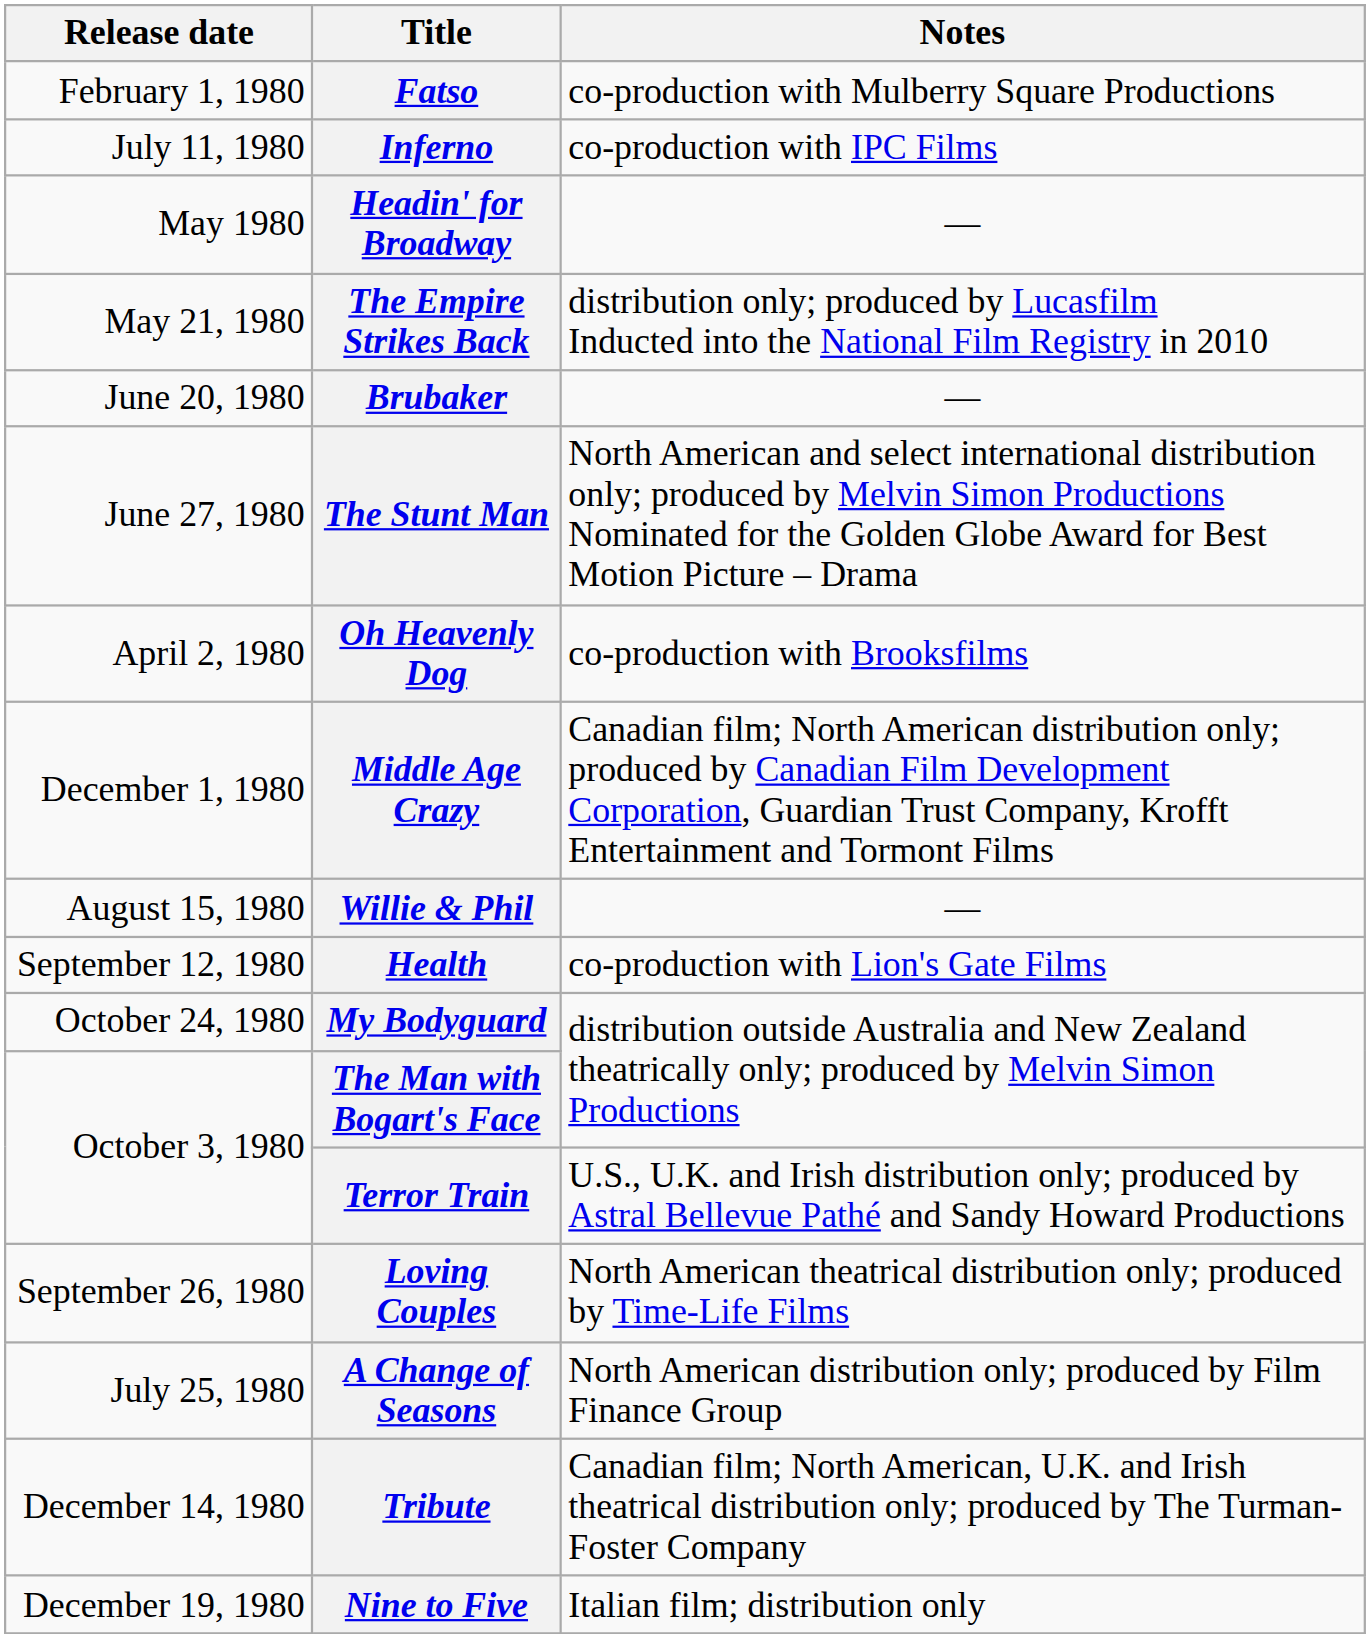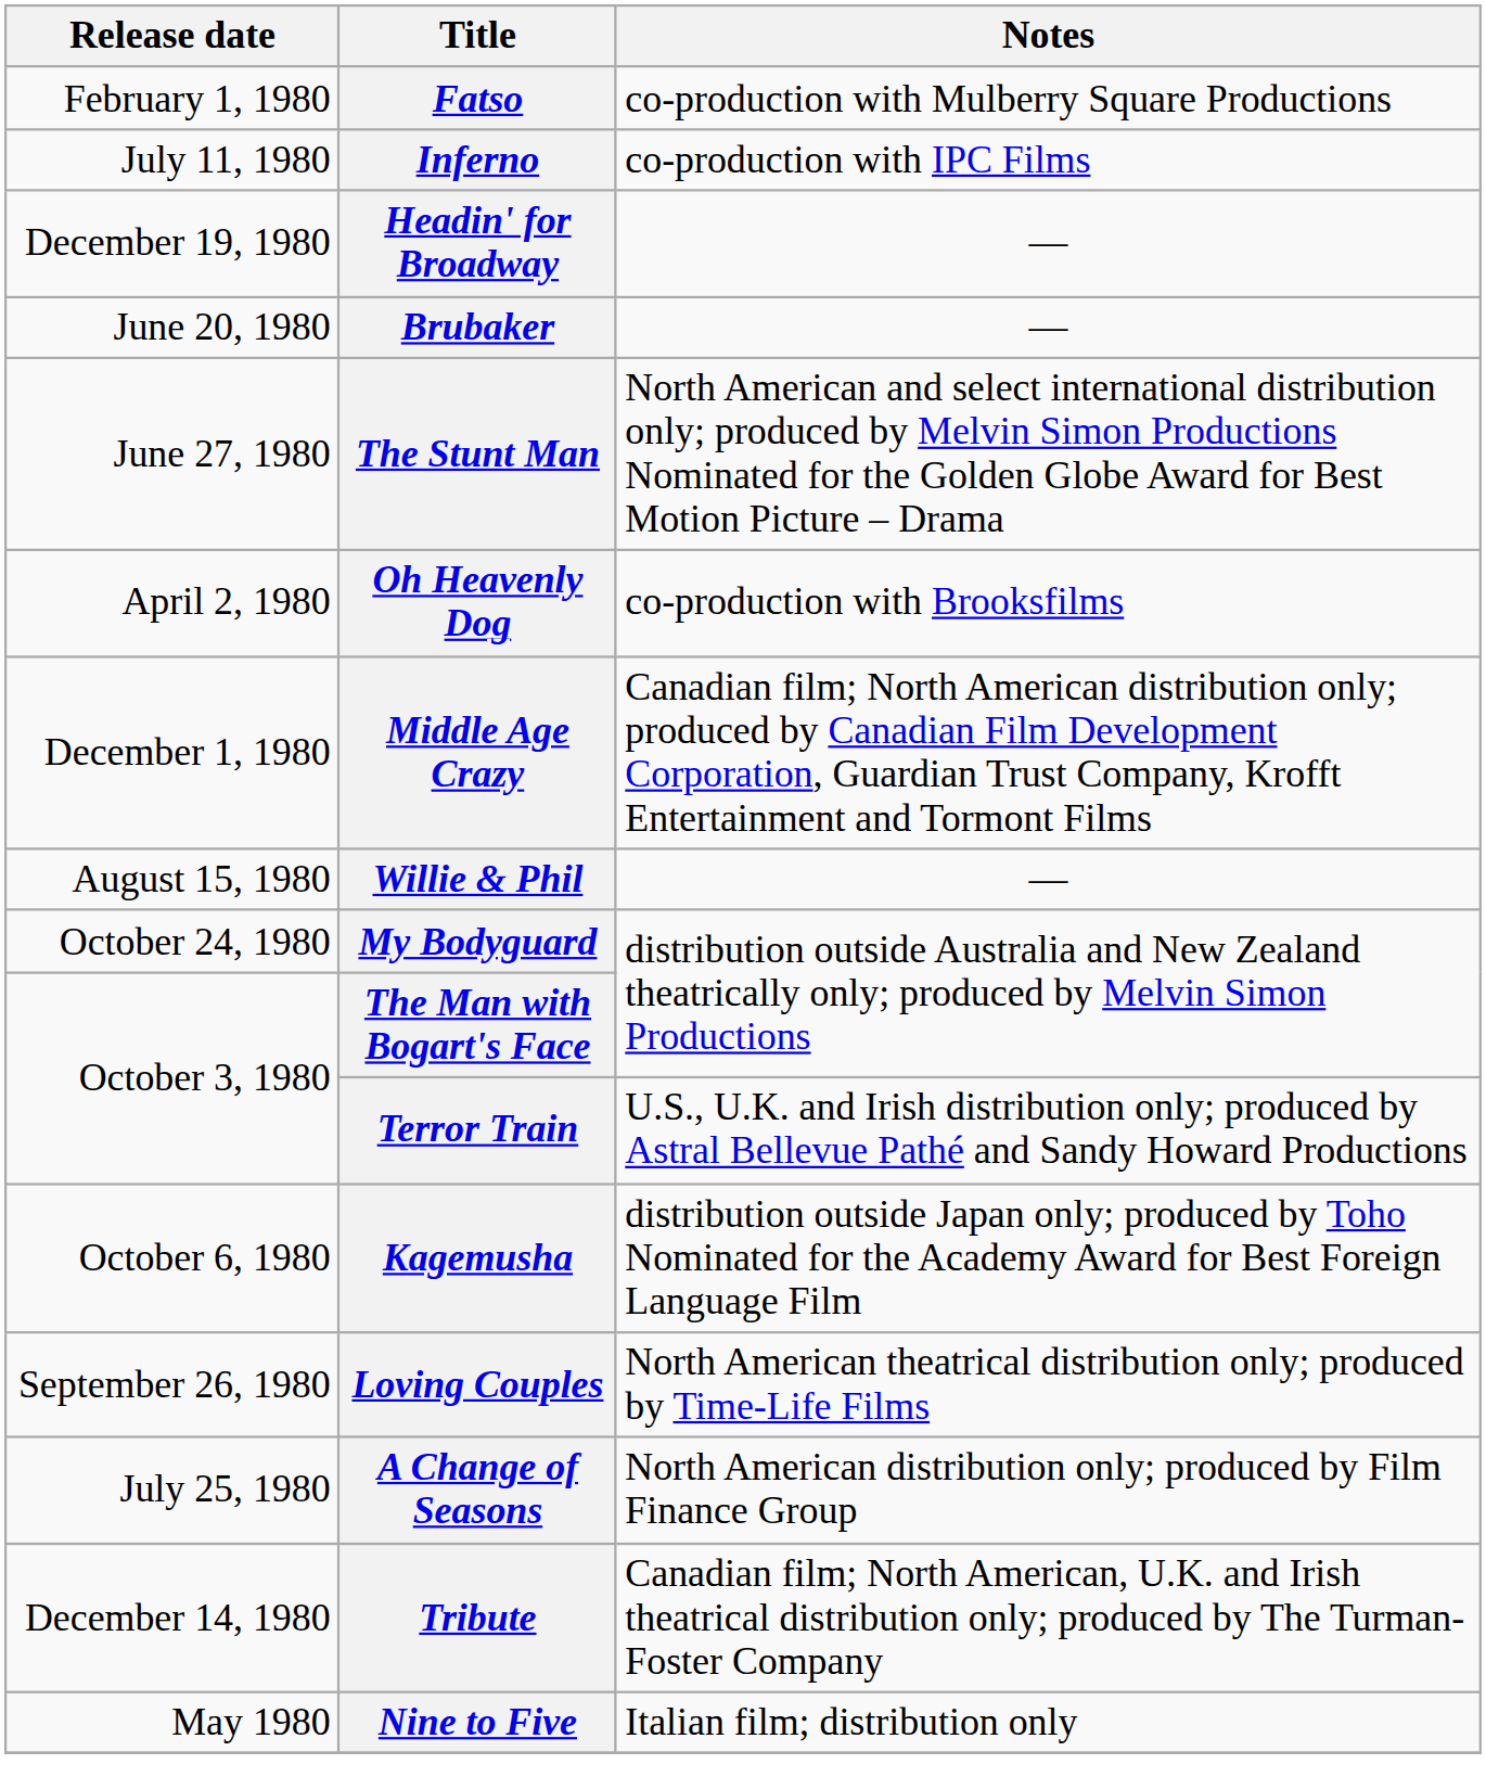 <table class="wikitable plainrowheaders sortable">
 <tr>
 <th scope="col" style="width:130px;">Release date</th>
 <th scope="col">Title</th>
 <th scope="col" class="unsortable">Notes</th>
 </tr>
 <tr>
 <td style="text-align:right;">February 1, 1980</td>
 <th scope="row"><em><a href='#'>Fatso</a></em></th>
 <td>co-production with Mulberry Square Productions</td>
 </tr>
 <tr>
 <td style="text-align:right;">July 11, 1980</td>
 <th scope="row"><em><a href='#'>Inferno</a></em></th>
 <td>co-production with <a href='#'>IPC Films</a></td>
 </tr>
 <tr>
-<td style="text-align:right;">May 1980</td>
+<td style="text-align:right;">December 19, 1980</td>
 <th scope="row"><em><a href='#'>Headin' for Broadway</a></em></th>
 <td align="center">—</td>
-</tr>
-<tr>
-<td style="text-align:right;">May 21, 1980</td>
-<th scope="row"><em><a href='#'>The Empire Strikes Back</a></em></th>
-<td>distribution only; produced by <a href='#'>Lucasfilm</a><br>Inducted into the <a href='#'>National Film Registry</a> in 2010</td>
 </tr>
 <tr>
 <td style="text-align:right;">June 20, 1980</td>
 <th scope="row"><em><a href='#'>Brubaker</a></em></th>
 <td align="center">—</td>
 </tr>
 <tr>
 <td style="text-align:right;">June 27, 1980</td>
 <th scope="row"><em><a href='#'>The Stunt Man</a></em></th>
 <td>North American and select international distribution only; produced by <a href='#'>Melvin Simon Productions</a><br>Nominated for the Golden Globe Award for Best Motion Picture – Drama</td>
 </tr>
 <tr>
 <td style="text-align:right;">April 2, 1980</td>
 <th scope="row"><em><a href='#'>Oh Heavenly Dog</a></em></th>
 <td>co-production with <a href='#'>Brooksfilms</a></td>
 </tr>
 <tr>
 <td style="text-align:right;">December 1, 1980</td>
 <th scope="row"><em><a href='#'>Middle Age Crazy</a></em></th>
 <td>Canadian film; North American distribution only; produced by <a href='#'>Canadian Film Development Corporation</a>, Guardian Trust Company, Krofft Entertainment and Tormont Films</td>
 </tr>
 <tr>
 <td style="text-align:right;">August 15, 1980</td>
 <th scope="row"><em><a href='#'>Willie & Phil</a></em></th>
 <td align="center">—</td>
 </tr>
 <tr>
-<td style="text-align:right;">September 12, 1980</td>
-<th scope="row"><em><a href='#'>Health</a></em></th>
-<td>co-production with <a href='#'>Lion's Gate Films</a></td>
-</tr>
-<tr>
 <td style="text-align:right;">October 24, 1980</td>
 <th scope="row"><em><a href='#'>My Bodyguard</a></em></th>
 <td rowspan="2">distribution outside Australia and New Zealand theatrically only; produced by <a href='#'>Melvin Simon Productions</a></td>
 </tr>
 <tr>
 <td style="text-align:right;" rowspan="2">October 3, 1980</td>
 <th scope="row"><em><a href='#'>The Man with Bogart's Face</a></em></th>
 </tr>
 <tr>
 <th scope="row"><em><a href='#'>Terror Train</a></em></th>
 <td>U.S., U.K. and Irish distribution only; produced by <a href='#'>Astral Bellevue Pathé</a> and Sandy Howard Productions</td>
+</tr>
+<tr>
+<td style="text-align:right;">October 6, 1980</td>
+<th scope="row"><em><a href='#'>Kagemusha</a></em></th>
+<td>distribution outside Japan only; produced by <a href='#'>Toho</a><br>Nominated for the Academy Award for Best Foreign Language Film</td>
 </tr>
 <tr>
 <td style="text-align:right;">September 26, 1980</td>
 <th scope="row"><em><a href='#'>Loving Couples</a></em></th>
 <td>North American theatrical distribution only; produced by <a href='#'>Time-Life Films</a></td>
 </tr>
 <tr>
 <td style="text-align:right;">July 25, 1980</td>
 <th scope="row"><em><a href='#'>A Change of Seasons</a></em></th>
 <td>North American distribution only; produced by Film Finance Group</td>
 </tr>
 <tr>
 <td style="text-align:right;">December 14, 1980</td>
 <th scope="row"><em><a href='#'>Tribute</a></em></th>
 <td>Canadian film; North American, U.K. and Irish theatrical distribution only; produced by The Turman-Foster Company</td>
 </tr>
 <tr>
-<td style="text-align:right;">December 19, 1980</td>
+<td style="text-align:right;">May 1980</td>
 <th scope="row"><em><a href='#'>Nine to Five</a></em></th>
 <td>Italian film; distribution only</td>
 </tr>
 <tr>
 </tr>
 </table>
